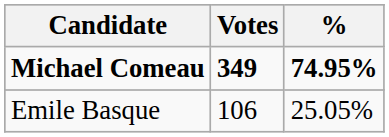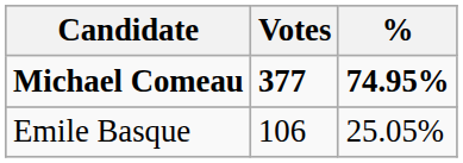 <table class="wikitable">
 <tr>
 <th>Candidate</th>
 <th>Votes</th>
 <th>%</th>
 </tr>
 <tr>
 <td><strong>Michael Comeau</strong></td>
-<td><strong>349</strong></td>
+<td><strong>377</strong></td>
 <td><strong>74.95%</strong></td>
 </tr>
 <tr>
 <td>Emile Basque</td>
 <td>106</td>
 <td>25.05%</td>
 </tr>
 </table>
